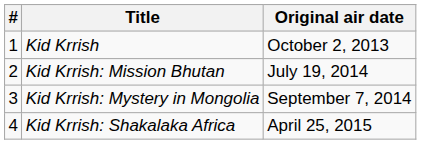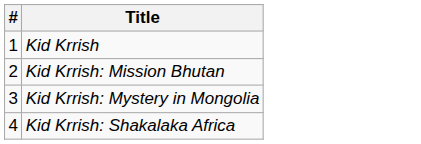 <table class="wikitable">
 <tr>
 <th>#</th>
 <th>Title</th>
-<th>Original air date</th>
 </tr>
 <tr>
 <td>1</td>
 <td><em>Kid Krrish</em></td>
-<td>October 2, 2013</td>
 </tr>
 <tr>
 <td>2</td>
 <td><em>Kid Krrish: Mission Bhutan</em></td>
-<td>July 19, 2014</td>
 </tr>
 <tr>
 <td>3</td>
 <td><em>Kid Krrish: Mystery in Mongolia</em></td>
-<td>September 7, 2014</td>
 </tr>
 <tr>
 <td>4</td>
 <td><em>Kid Krrish: Shakalaka Africa</em></td>
-<td>April 25, 2015</td>
 </tr>
 </table>
